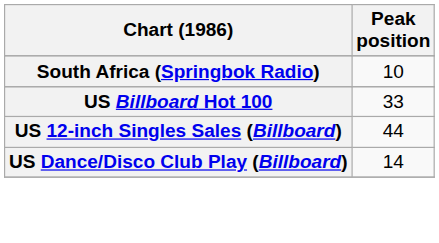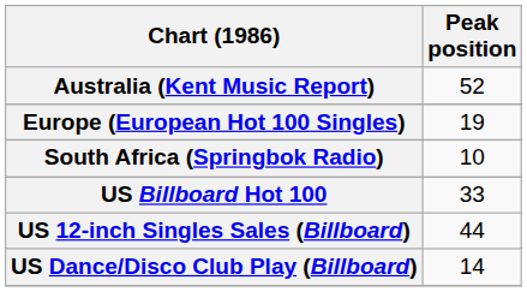 <table class="wikitable sortable plainrowheaders" style="text-align:center">
 <tr>
 <th>Chart (1986)</th>
 <th>Peak<br>position</th>
 </tr>
 <tr>
+<th scope="row">Australia (<a href='#'>Kent Music Report</a>)</th>
+<td>52</td>
 </tr>
 <tr>
+</tr>
+<tr>
+</tr>
+<tr>
+<th scope="row">Europe (<a href='#'>European Hot 100 Singles</a>)</th>
+<td>19</td>
 </tr>
 <tr>
 </tr>
 <tr>
 </tr>
 <tr>
 </tr>
 <tr>
 </tr>
 <tr>
 <th scope="row">South Africa (<a href='#'>Springbok Radio</a>)</th>
 <td>10</td>
 </tr>
 <tr>
 </tr>
 <tr>
 <th scope="row">US <a href='#'><em>Billboard</em> Hot 100</a></th>
 <td>33</td>
 </tr>
 <tr>
 <th scope="row">US <a href='#'>12-inch Singles Sales</a> (<em><a href='#'>Billboard</a></em>)<br></th>
 <td>44</td>
 </tr>
 <tr>
 <th scope="row">US <a href='#'>Dance/Disco Club Play</a> (<em><a href='#'>Billboard</a></em>)<br></th>
 <td>14</td>
 </tr>
 <tr>
 </tr>
 </table>
